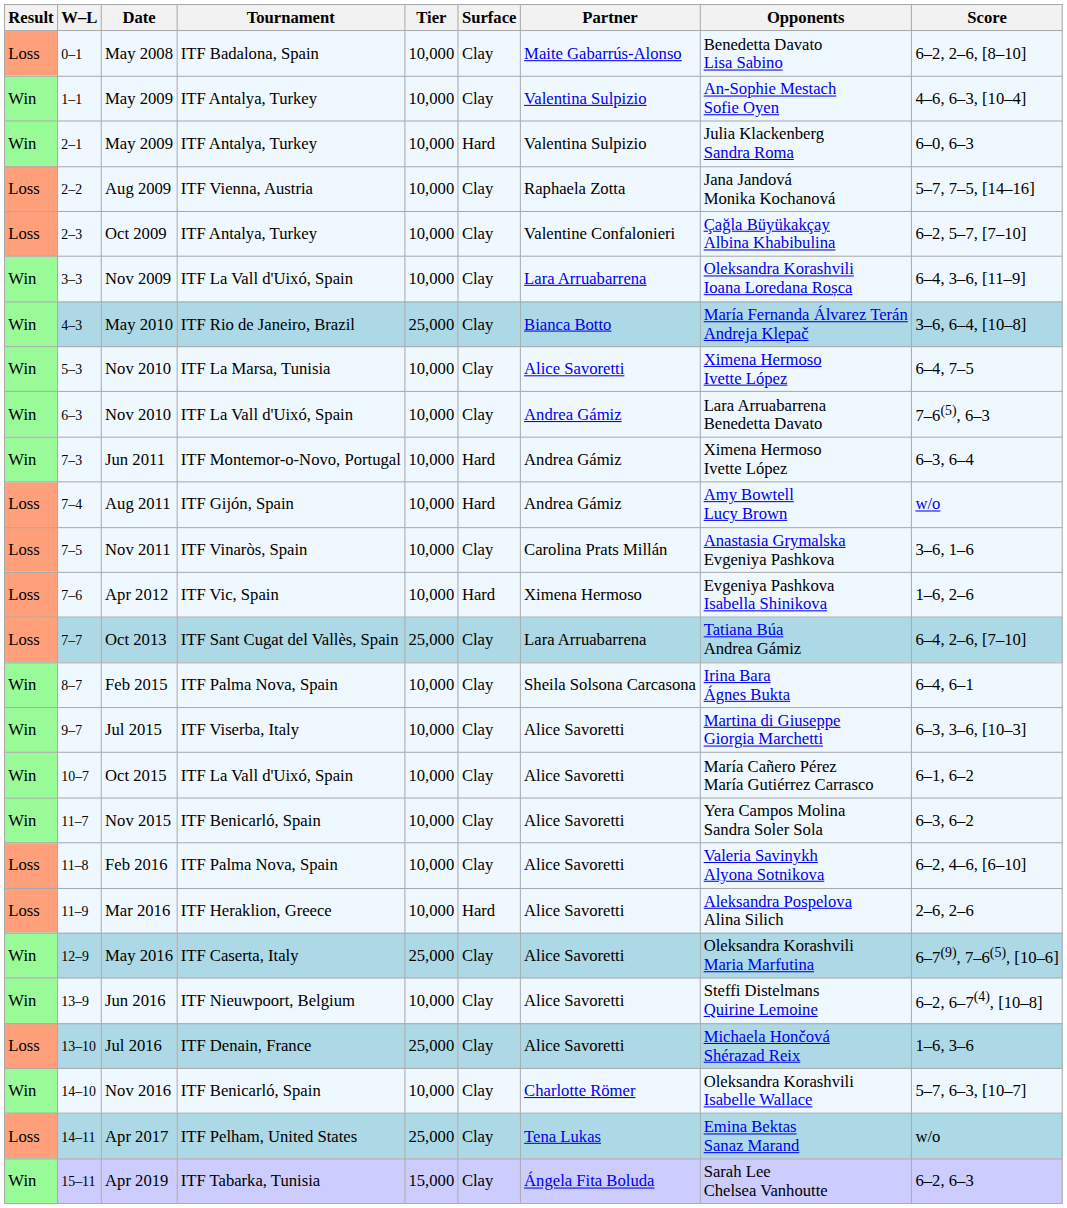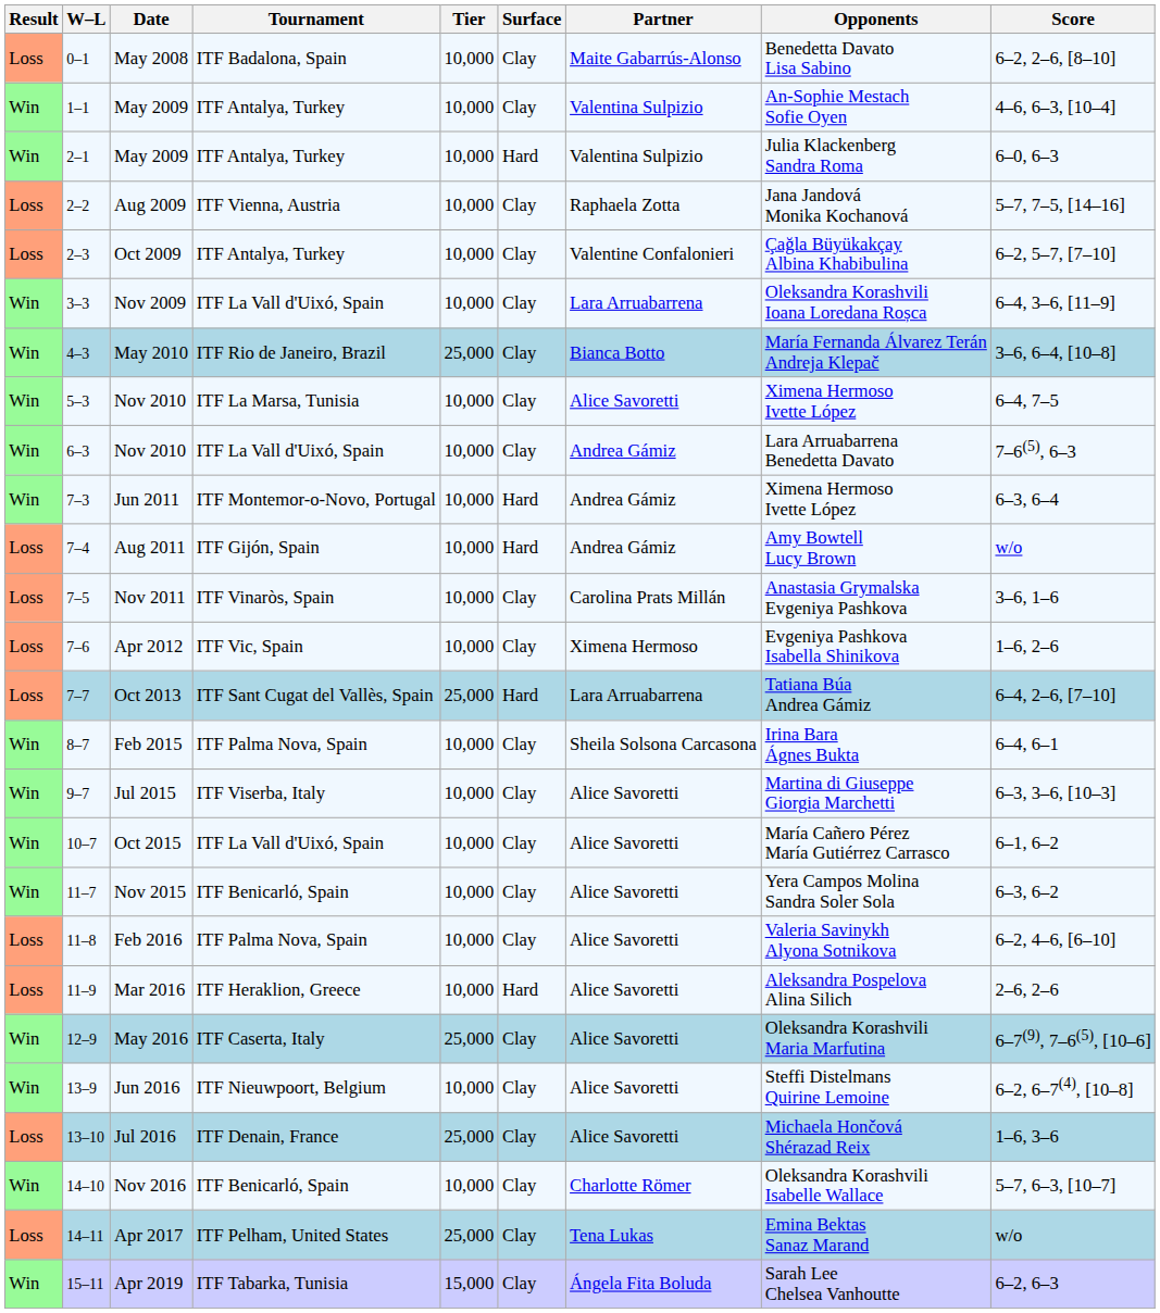 <table class="sortable wikitable nowrap">
 <tr>
 <th>Result</th>
 <th class="unsortable">W–L</th>
 <th>Date</th>
 <th>Tournament</th>
 <th>Tier</th>
 <th>Surface</th>
 <th>Partner</th>
 <th>Opponents</th>
 <th class="unsortable">Score</th>
 </tr>
 <tr style="background:#f0f8ff;">
 <td style="background:#ffa07a;">Loss</td>
 <td><small>0–1</small></td>
 <td>May 2008</td>
 <td>ITF Badalona, Spain</td>
 <td>10,000</td>
 <td>Clay</td>
 <td> <a href='#'>Maite Gabarrús-Alonso</a></td>
 <td> Benedetta Davato <br>  <a href='#'>Lisa Sabino</a></td>
 <td>6–2, 2–6, [8–10]</td>
 </tr>
 <tr style="background:#f0f8ff;">
 <td style="background:#98fb98;">Win</td>
 <td><small>1–1</small></td>
 <td>May 2009</td>
 <td>ITF Antalya, Turkey</td>
 <td>10,000</td>
 <td>Clay</td>
 <td> <a href='#'>Valentina Sulpizio</a></td>
 <td> <a href='#'>An-Sophie Mestach</a> <br>  <a href='#'>Sofie Oyen</a></td>
 <td>4–6, 6–3, [10–4]</td>
 </tr>
 <tr style="background:#f0f8ff;">
 <td style="background:#98fb98;">Win</td>
 <td><small>2–1</small></td>
 <td>May 2009</td>
 <td>ITF Antalya, Turkey</td>
 <td>10,000</td>
 <td>Hard</td>
 <td> Valentina Sulpizio</td>
 <td> Julia Klackenberg <br>  <a href='#'>Sandra Roma</a></td>
 <td>6–0, 6–3</td>
 </tr>
 <tr style="background:#f0f8ff;">
 <td style="background:#ffa07a;">Loss</td>
 <td><small>2–2</small></td>
 <td>Aug 2009</td>
 <td>ITF Vienna, Austria</td>
 <td>10,000</td>
 <td>Clay</td>
 <td> Raphaela Zotta</td>
 <td> Jana Jandová <br>  Monika Kochanová</td>
 <td>5–7, 7–5, [14–16]</td>
 </tr>
 <tr style="background:#f0f8ff;">
 <td style="background:#ffa07a;">Loss</td>
 <td><small>2–3</small></td>
 <td>Oct 2009</td>
 <td>ITF Antalya, Turkey</td>
 <td>10,000</td>
 <td>Clay</td>
 <td> Valentine Confalonieri</td>
 <td> <a href='#'>Çağla Büyükakçay</a> <br>  <a href='#'>Albina Khabibulina</a></td>
 <td>6–2, 5–7, [7–10]</td>
 </tr>
 <tr style="background:#f0f8ff;">
 <td style="background:#98fb98;">Win</td>
 <td><small>3–3</small></td>
 <td>Nov 2009</td>
 <td>ITF La Vall d'Uixó, Spain</td>
 <td>10,000</td>
 <td>Clay</td>
 <td> <a href='#'>Lara Arruabarrena</a></td>
 <td> <a href='#'>Oleksandra Korashvili</a> <br>  <a href='#'>Ioana Loredana Roșca</a></td>
 <td>6–4, 3–6, [11–9]</td>
 </tr>
 <tr style="background:lightblue;">
 <td style="background:#98fb98;">Win</td>
 <td><small>4–3</small></td>
 <td>May 2010</td>
 <td>ITF Rio de Janeiro, Brazil</td>
 <td>25,000</td>
 <td>Clay</td>
 <td> <a href='#'>Bianca Botto</a></td>
 <td> <a href='#'>María Fernanda Álvarez Terán</a> <br>  <a href='#'>Andreja Klepač</a></td>
 <td>3–6, 6–4, [10–8]</td>
 </tr>
 <tr style="background:#f0f8ff;">
 <td style="background:#98fb98;">Win</td>
 <td><small>5–3</small></td>
 <td>Nov 2010</td>
 <td>ITF La Marsa, Tunisia</td>
 <td>10,000</td>
 <td>Clay</td>
 <td> <a href='#'>Alice Savoretti</a></td>
 <td> <a href='#'>Ximena Hermoso</a> <br>  <a href='#'>Ivette López</a></td>
 <td>6–4, 7–5</td>
 </tr>
 <tr style="background:#f0f8ff;">
 <td style="background:#98fb98;">Win</td>
 <td><small>6–3</small></td>
 <td>Nov 2010</td>
 <td>ITF La Vall d'Uixó, Spain</td>
 <td>10,000</td>
 <td>Clay</td>
 <td> <a href='#'>Andrea Gámiz</a></td>
 <td> Lara Arruabarrena <br>  Benedetta Davato</td>
 <td>7–6<sup>(5)</sup>, 6–3</td>
 </tr>
 <tr style="background:#f0f8ff;">
 <td style="background:#98fb98;">Win</td>
 <td><small>7–3</small></td>
 <td>Jun 2011</td>
 <td>ITF Montemor-o-Novo, Portugal</td>
 <td>10,000</td>
 <td>Hard</td>
 <td> Andrea Gámiz</td>
 <td> Ximena Hermoso <br>  Ivette López</td>
 <td>6–3, 6–4</td>
 </tr>
 <tr style="background:#f0f8ff;">
 <td style="background:#ffa07a;">Loss</td>
 <td><small>7–4</small></td>
 <td>Aug 2011</td>
 <td>ITF Gijón, Spain</td>
 <td>10,000</td>
 <td>Hard</td>
 <td> Andrea Gámiz</td>
 <td> <a href='#'>Amy Bowtell</a> <br>  <a href='#'>Lucy Brown</a></td>
 <td><a href='#'>w/o</a></td>
 </tr>
 <tr style="background:#f0f8ff;">
 <td style="background:#ffa07a;">Loss</td>
 <td><small>7–5</small></td>
 <td>Nov 2011</td>
 <td>ITF Vinaròs, Spain</td>
 <td>10,000</td>
 <td>Clay</td>
 <td> Carolina Prats Millán</td>
 <td> <a href='#'>Anastasia Grymalska</a> <br>  Evgeniya Pashkova</td>
 <td>3–6, 1–6</td>
 </tr>
 <tr style="background:#f0f8ff;">
 <td style="background:#ffa07a;">Loss</td>
 <td><small>7–6</small></td>
 <td>Apr 2012</td>
 <td>ITF Vic, Spain</td>
 <td>10,000</td>
-<td>Hard</td>
+<td>Clay</td>
 <td> Ximena Hermoso</td>
 <td> Evgeniya Pashkova <br>  <a href='#'>Isabella Shinikova</a></td>
 <td>1–6, 2–6</td>
 </tr>
 <tr style="background:lightblue;">
 <td style="background:#ffa07a;">Loss</td>
 <td><small>7–7</small></td>
 <td>Oct 2013</td>
 <td>ITF Sant Cugat del Vallès, Spain</td>
 <td>25,000</td>
-<td>Clay</td>
+<td>Hard</td>
 <td> Lara Arruabarrena</td>
 <td> <a href='#'>Tatiana Búa</a> <br>  Andrea Gámiz</td>
 <td>6–4, 2–6, [7–10]</td>
 </tr>
 <tr style="background:#f0f8ff;">
 <td style="background:#98fb98;">Win</td>
 <td><small>8–7</small></td>
 <td>Feb 2015</td>
 <td>ITF Palma Nova, Spain</td>
 <td>10,000</td>
 <td>Clay</td>
 <td> Sheila Solsona Carcasona</td>
 <td> <a href='#'>Irina Bara</a> <br>  <a href='#'>Ágnes Bukta</a></td>
 <td>6–4, 6–1</td>
 </tr>
 <tr style="background:#f0f8ff;">
 <td style="background:#98fb98;">Win</td>
 <td><small>9–7</small></td>
 <td>Jul 2015</td>
 <td>ITF Viserba, Italy</td>
 <td>10,000</td>
 <td>Clay</td>
 <td> Alice Savoretti</td>
 <td> <a href='#'>Martina di Giuseppe</a> <br>  <a href='#'>Giorgia Marchetti</a></td>
 <td>6–3, 3–6, [10–3]</td>
 </tr>
 <tr style="background:#f0f8ff;">
 <td style="background:#98fb98;">Win</td>
 <td><small>10–7</small></td>
 <td>Oct 2015</td>
 <td>ITF La Vall d'Uixó, Spain</td>
 <td>10,000</td>
 <td>Clay</td>
 <td> Alice Savoretti</td>
 <td> María Cañero Pérez <br>  María Gutiérrez Carrasco</td>
 <td>6–1, 6–2</td>
 </tr>
 <tr style="background:#f0f8ff;">
 <td style="background:#98fb98;">Win</td>
 <td><small>11–7</small></td>
 <td>Nov 2015</td>
 <td>ITF Benicarló, Spain</td>
 <td>10,000</td>
 <td>Clay</td>
 <td> Alice Savoretti</td>
 <td> Yera Campos Molina <br>  Sandra Soler Sola</td>
 <td>6–3, 6–2</td>
 </tr>
 <tr style="background:#f0f8ff;">
 <td style="background:#ffa07a;">Loss</td>
 <td><small>11–8</small></td>
 <td>Feb 2016</td>
 <td>ITF Palma Nova, Spain</td>
 <td>10,000</td>
 <td>Clay</td>
 <td> Alice Savoretti</td>
 <td> <a href='#'>Valeria Savinykh</a> <br>  <a href='#'>Alyona Sotnikova</a></td>
 <td>6–2, 4–6, [6–10]</td>
 </tr>
 <tr style="background:#f0f8ff;">
 <td style="background:#ffa07a;">Loss</td>
 <td><small>11–9</small></td>
 <td>Mar 2016</td>
 <td>ITF Heraklion, Greece</td>
 <td>10,000</td>
 <td>Hard</td>
 <td> Alice Savoretti</td>
 <td> <a href='#'>Aleksandra Pospelova</a> <br>  Alina Silich</td>
 <td>2–6, 2–6</td>
 </tr>
 <tr style="background:lightblue;">
 <td style="background:#98fb98;">Win</td>
 <td><small>12–9</small></td>
 <td>May 2016</td>
 <td>ITF Caserta, Italy</td>
 <td>25,000</td>
 <td>Clay</td>
 <td> Alice Savoretti</td>
 <td> Oleksandra Korashvili <br>  <a href='#'>Maria Marfutina</a></td>
 <td>6–7<sup>(9)</sup>, 7–6<sup>(5)</sup>, [10–6]</td>
 </tr>
 <tr style="background:#f0f8ff;">
 <td style="background:#98fb98;">Win</td>
 <td><small>13–9</small></td>
 <td>Jun 2016</td>
 <td>ITF Nieuwpoort, Belgium</td>
 <td>10,000</td>
 <td>Clay</td>
 <td> Alice Savoretti</td>
 <td> Steffi Distelmans <br>  <a href='#'>Quirine Lemoine</a></td>
 <td>6–2, 6–7<sup>(4)</sup>, [10–8]</td>
 </tr>
 <tr style="background:lightblue;">
 <td style="background:#ffa07a;">Loss</td>
 <td><small>13–10</small></td>
 <td>Jul 2016</td>
 <td>ITF Denain, France</td>
 <td>25,000</td>
 <td>Clay</td>
 <td> Alice Savoretti</td>
 <td> <a href='#'>Michaela Hončová</a> <br>  <a href='#'>Shérazad Reix</a></td>
 <td>1–6, 3–6</td>
 </tr>
 <tr style="background:#f0f8ff;">
 <td style="background:#98fb98;">Win</td>
 <td><small>14–10</small></td>
 <td>Nov 2016</td>
 <td>ITF Benicarló, Spain</td>
 <td>10,000</td>
 <td>Clay</td>
 <td> <a href='#'>Charlotte Römer</a></td>
 <td> Oleksandra Korashvili <br>  <a href='#'>Isabelle Wallace</a></td>
 <td>5–7, 6–3, [10–7]</td>
 </tr>
 <tr style="background:lightblue;">
 <td style="background:#ffa07a;">Loss</td>
 <td><small>14–11</small></td>
 <td>Apr 2017</td>
 <td>ITF Pelham, United States</td>
 <td>25,000</td>
 <td>Clay</td>
 <td> <a href='#'>Tena Lukas</a></td>
 <td> <a href='#'>Emina Bektas</a> <br>  <a href='#'>Sanaz Marand</a></td>
 <td>w/o</td>
 </tr>
 <tr style="background:#ccf;">
 <td style="background:#98fb98;">Win</td>
 <td><small>15–11</small></td>
 <td>Apr 2019</td>
 <td>ITF Tabarka, Tunisia</td>
 <td>15,000</td>
 <td>Clay</td>
 <td> <a href='#'>Ángela Fita Boluda</a></td>
 <td> Sarah Lee <br>  Chelsea Vanhoutte</td>
 <td>6–2, 6–3</td>
 </tr>
 </table>
